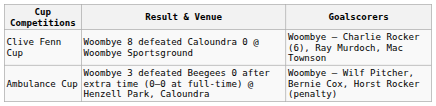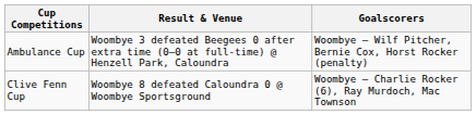 <table class="wikitable">
 <tr>
 <th>Cup Competitions</th>
 <th>Result & Venue</th>
 <th>Goalscorers</th>
 </tr>
 <tr>
+<td>Ambulance Cup</td>
+<td>Woombye 3 defeated Beegees 0 after extra time (0–0 at full-time) @ Henzell Park, Caloundra</td>
+<td>Woombye – Wilf Pitcher, Bernie Cox, Horst Rocker (penalty)</td>
+</tr>
+<tr>
 <td>Clive Fenn Cup</td>
 <td>Woombye 8 defeated Caloundra 0 @ Woombye Sportsground</td>
 <td>Woombye – Charlie Rocker (6), Ray Murdoch, Mac Townson</td>
 </tr>
-<tr>
-<td>Ambulance Cup</td>
-<td>Woombye 3 defeated Beegees 0 after extra time (0–0 at full-time) @ Henzell Park, Caloundra</td>
-<td>Woombye – Wilf Pitcher, Bernie Cox, Horst Rocker (penalty)</td>
-</tr>
 </table>
